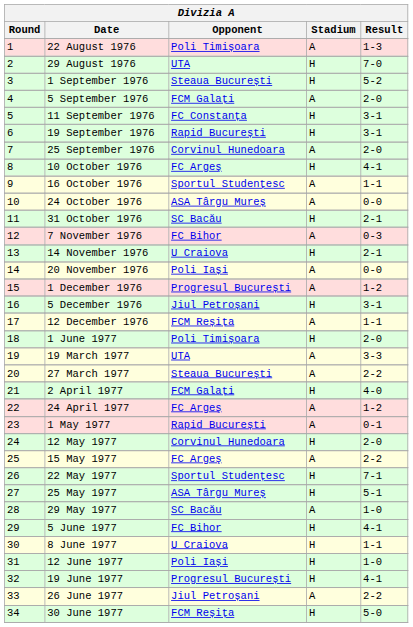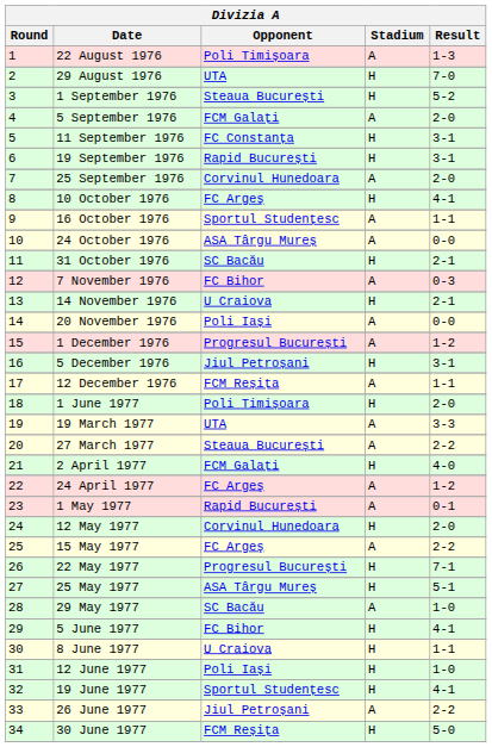 <table class="wikitable" style="width:80%;">
 <tr>
 <th colspan="5" style="text-align:center;"><em>Divizia A</em></th>
 </tr>
 <tr>
 <th>Round</th>
 <th>Date</th>
 <th>Opponent</th>
 <th>Stadium</th>
 <th>Result</th>
 </tr>
 <tr>
 </tr>
 <tr bgcolor="#ffdddd">
 <td>1</td>
 <td>22 August 1976</td>
 <td><a href='#'>Poli Timișoara</a></td>
 <td>A</td>
 <td>1-3</td>
 </tr>
 <tr>
 </tr>
 <tr bgcolor="#ddffdd">
 <td>2</td>
 <td>29 August 1976</td>
 <td><a href='#'>UTA</a></td>
 <td>H</td>
 <td>7-0</td>
 </tr>
 <tr>
 </tr>
 <tr bgcolor="#ddffdd">
 <td>3</td>
 <td>1 September 1976</td>
 <td><a href='#'>Steaua București</a></td>
 <td>H</td>
 <td>5-2</td>
 </tr>
 <tr>
 </tr>
 <tr bgcolor="#ddffdd">
 <td>4</td>
 <td>5 September 1976</td>
 <td><a href='#'>FCM Galați</a></td>
 <td>A</td>
 <td>2-0</td>
 </tr>
 <tr>
 </tr>
 <tr bgcolor="#ddffdd">
 <td>5</td>
 <td>11 September 1976</td>
 <td><a href='#'>FC Constanța</a></td>
 <td>H</td>
 <td>3-1</td>
 </tr>
 <tr>
 </tr>
 <tr bgcolor="#ddffdd">
 <td>6</td>
 <td>19 September 1976</td>
 <td><a href='#'>Rapid București</a></td>
 <td>H</td>
 <td>3-1</td>
 </tr>
 <tr>
 </tr>
 <tr bgcolor="#ddffdd">
 <td>7</td>
 <td>25 September 1976</td>
 <td><a href='#'>Corvinul Hunedoara</a></td>
 <td>A</td>
 <td>2-0</td>
 </tr>
 <tr>
 </tr>
 <tr bgcolor="#ddffdd">
 <td>8</td>
 <td>10 October 1976</td>
 <td><a href='#'>FC Argeş</a></td>
 <td>H</td>
 <td>4-1</td>
 </tr>
 <tr>
 </tr>
 <tr bgcolor="#ffffdd">
 <td>9</td>
 <td>16 October 1976</td>
 <td><a href='#'>Sportul Studențesc</a></td>
 <td>A</td>
 <td>1-1</td>
 </tr>
 <tr>
 </tr>
 <tr bgcolor="#ffffdd">
 <td>10</td>
 <td>24 October 1976</td>
 <td><a href='#'>ASA Târgu Mureș</a></td>
 <td>A</td>
 <td>0-0</td>
 </tr>
 <tr>
 </tr>
 <tr bgcolor="#ddffdd">
 <td>11</td>
 <td>31 October 1976</td>
 <td><a href='#'>SC Bacău</a></td>
 <td>H</td>
 <td>2-1</td>
 </tr>
 <tr>
 </tr>
 <tr bgcolor="#ffdddd">
 <td>12</td>
 <td>7 November 1976</td>
 <td><a href='#'>FC Bihor</a></td>
 <td>A</td>
 <td>0-3</td>
 </tr>
 <tr>
 </tr>
 <tr bgcolor="#ddffdd">
 <td>13</td>
 <td>14 November 1976</td>
 <td><a href='#'>U Craiova</a></td>
 <td>H</td>
 <td>2-1</td>
 </tr>
 <tr>
 </tr>
 <tr bgcolor="#ffffdd">
 <td>14</td>
 <td>20 November 1976</td>
 <td><a href='#'>Poli Iași</a></td>
 <td>A</td>
 <td>0-0</td>
 </tr>
 <tr>
 </tr>
 <tr bgcolor="#ffdddd">
 <td>15</td>
 <td>1 December 1976</td>
 <td><a href='#'>Progresul București</a></td>
 <td>A</td>
 <td>1-2</td>
 </tr>
 <tr>
 </tr>
 <tr bgcolor="#ddffdd">
 <td>16</td>
 <td>5 December 1976</td>
 <td><a href='#'>Jiul Petroșani</a></td>
 <td>H</td>
 <td>3-1</td>
 </tr>
 <tr>
 </tr>
 <tr bgcolor="#ffffdd">
 <td>17</td>
 <td>12 December 1976</td>
 <td><a href='#'>FCM Reșița</a></td>
 <td>A</td>
 <td>1-1</td>
 </tr>
 <tr>
 </tr>
 <tr bgcolor="#ddffdd">
 <td>18</td>
 <td>1 June 1977</td>
 <td><a href='#'>Poli Timișoara</a></td>
 <td>H</td>
 <td>2-0</td>
 </tr>
 <tr>
 </tr>
 <tr bgcolor="#ffffdd">
 <td>19</td>
 <td>19 March 1977</td>
 <td><a href='#'>UTA</a></td>
 <td>A</td>
 <td>3-3</td>
 </tr>
 <tr>
 </tr>
 <tr bgcolor="#ffffdd">
 <td>20</td>
 <td>27 March 1977</td>
 <td><a href='#'>Steaua București</a></td>
 <td>A</td>
 <td>2-2</td>
 </tr>
 <tr>
 </tr>
 <tr bgcolor="#ddffdd">
 <td>21</td>
 <td>2 April 1977</td>
 <td><a href='#'>FCM Galați</a></td>
 <td>H</td>
 <td>4-0</td>
 </tr>
 <tr>
 </tr>
 <tr bgcolor="#ffdddd">
 <td>22</td>
 <td>24 April 1977</td>
 <td><a href='#'>FC Argeş</a></td>
 <td>A</td>
 <td>1-2</td>
 </tr>
 <tr>
 </tr>
 <tr bgcolor="#ffdddd">
 <td>23</td>
 <td>1 May 1977</td>
 <td><a href='#'>Rapid București</a></td>
 <td>A</td>
 <td>0-1</td>
 </tr>
 <tr>
 </tr>
 <tr bgcolor="#ddffdd">
 <td>24</td>
 <td>12 May 1977</td>
 <td><a href='#'>Corvinul Hunedoara</a></td>
 <td>H</td>
 <td>2-0</td>
 </tr>
 <tr>
 </tr>
 <tr bgcolor="#ffffdd">
 <td>25</td>
 <td>15 May 1977</td>
 <td><a href='#'>FC Argeş</a></td>
 <td>A</td>
 <td>2-2</td>
 </tr>
 <tr>
 </tr>
 <tr bgcolor="#ddffdd">
 <td>26</td>
 <td>22 May 1977</td>
-<td><a href='#'>Sportul Studențesc</a></td>
+<td><a href='#'>Progresul București</a></td>
 <td>H</td>
 <td>7-1</td>
 </tr>
 <tr>
 </tr>
 <tr bgcolor="#ddffdd">
 <td>27</td>
 <td>25 May 1977</td>
 <td><a href='#'>ASA Târgu Mureș</a></td>
 <td>H</td>
 <td>5-1</td>
 </tr>
 <tr>
 </tr>
 <tr bgcolor="#ddffdd">
 <td>28</td>
 <td>29 May 1977</td>
 <td><a href='#'>SC Bacău</a></td>
 <td>A</td>
 <td>1-0</td>
 </tr>
 <tr>
 </tr>
 <tr bgcolor="#ddffdd">
 <td>29</td>
 <td>5 June 1977</td>
 <td><a href='#'>FC Bihor</a></td>
 <td>H</td>
 <td>4-1</td>
 </tr>
 <tr>
 </tr>
 <tr bgcolor="#ffffdd">
 <td>30</td>
 <td>8 June 1977</td>
 <td><a href='#'>U Craiova</a></td>
 <td>H</td>
 <td>1-1</td>
 </tr>
 <tr>
 </tr>
 <tr bgcolor="#ddffdd">
 <td>31</td>
 <td>12 June 1977</td>
 <td><a href='#'>Poli Iași</a></td>
 <td>H</td>
 <td>1-0</td>
 </tr>
 <tr>
 </tr>
 <tr bgcolor="#ddffdd">
 <td>32</td>
 <td>19 June 1977</td>
-<td><a href='#'>Progresul București</a></td>
+<td><a href='#'>Sportul Studențesc</a></td>
 <td>H</td>
 <td>4-1</td>
 </tr>
 <tr>
 </tr>
 <tr bgcolor="#ffffdd">
 <td>33</td>
 <td>26 June 1977</td>
 <td><a href='#'>Jiul Petroșani</a></td>
 <td>A</td>
 <td>2-2</td>
 </tr>
 <tr>
 </tr>
 <tr bgcolor="#ddffdd">
 <td>34</td>
 <td>30 June 1977</td>
 <td><a href='#'>FCM Reșița</a></td>
 <td>H</td>
 <td>5-0</td>
 </tr>
 <tr>
 </tr>
 </table>
